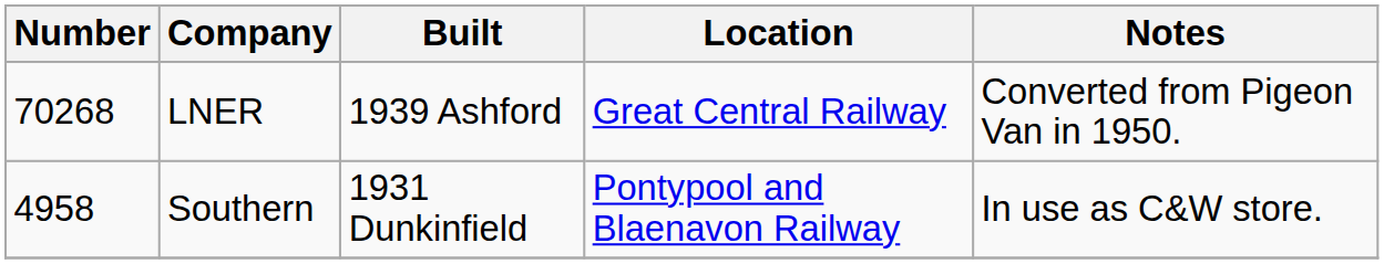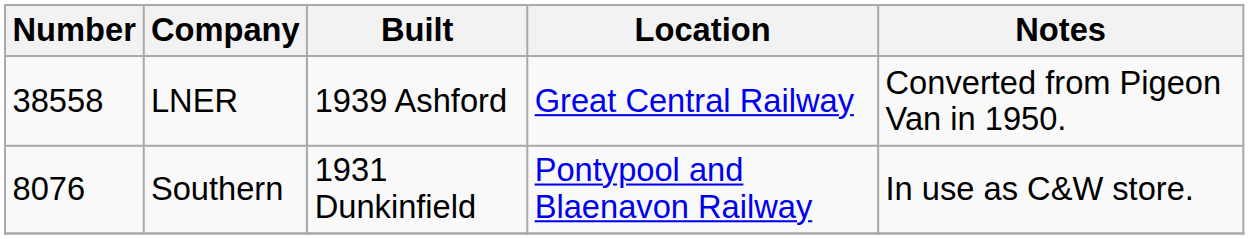 <table class="wikitable">
 <tr>
 <th>Number</th>
 <th>Company</th>
 <th>Built</th>
 <th>Location</th>
 <th>Notes</th>
 </tr>
 <tr>
-<td>70268</td>
+<td>38558</td>
 <td>LNER</td>
 <td>1939 Ashford</td>
 <td><a href='#'>Great Central Railway</a></td>
 <td>Converted from Pigeon Van in 1950.</td>
 </tr>
 <tr>
-<td>4958</td>
+<td>8076</td>
 <td>Southern</td>
 <td>1931 Dunkinfield</td>
 <td><a href='#'>Pontypool and Blaenavon Railway</a></td>
 <td>In use as C&W store.</td>
 </tr>
 <tr>
 </tr>
 </table>
